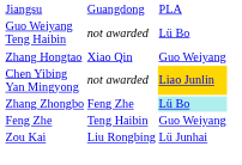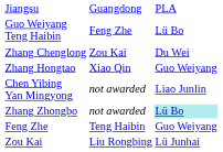 <table>
 <tr>
 <th scope=row style="text-align:left"><br></th>
 <td><a href='#'>Jiangsu</a></td>
 <td><a href='#'>Guangdong</a></td>
 <td><a href='#'>PLA</a></td>
 </tr>
 <tr>
 <th scope=row style="text-align:left"><br></th>
 <td><a href='#'>Guo Weiyang</a><br><a href='#'>Teng Haibin</a></td>
-<td><em>not awarded</em></td>
+<td><a href='#'>Feng Zhe</a></td>
 <td><a href='#'>Lü Bo</a></td>
+</tr>
+<tr>
+<th scope=row style="text-align:left"><br></th>
+<td><a href='#'>Zhang Chenglong</a></td>
+<td><a href='#'>Zou Kai</a></td>
+<td><a href='#'>Du Wei</a></td>
 </tr>
 <tr>
 <th scope=row style="text-align:left"><br></th>
 <td><a href='#'>Zhang Hongtao</a></td>
 <td><a href='#'>Xiao Qin</a></td>
 <td><a href='#'>Guo Weiyang</a></td>
 </tr>
 <tr>
 <th scope=row style="text-align:left"><br></th>
 <td><a href='#'>Chen Yibing</a><br><a href='#'>Yan Mingyong</a></td>
 <td><em>not awarded</em></td>
-<td style="background: gold;"><a href='#'>Liao Junlin</a></td>
+<td><a href='#'>Liao Junlin</a></td>
 </tr>
 <tr>
 <th scope=row style="text-align:left"><br></th>
 <td><a href='#'>Zhang Zhongbo</a></td>
-<td><a href='#'>Feng Zhe</a></td>
+<td><em>not awarded</em></td>
 <td style="background: paleturquoise;"><a href='#'>Lü Bo</a></td>
 </tr>
 <tr>
 <th scope=row style="text-align:left"><br></th>
 <td><a href='#'>Feng Zhe</a></td>
 <td><a href='#'>Teng Haibin</a></td>
 <td><a href='#'>Guo Weiyang</a></td>
 </tr>
 <tr>
 <th scope=row style="text-align:left"><br></th>
 <td><a href='#'>Zou Kai</a></td>
 <td><a href='#'>Liu Rongbing</a></td>
 <td><a href='#'>Lü Junhai</a></td>
 </tr>
 </table>
